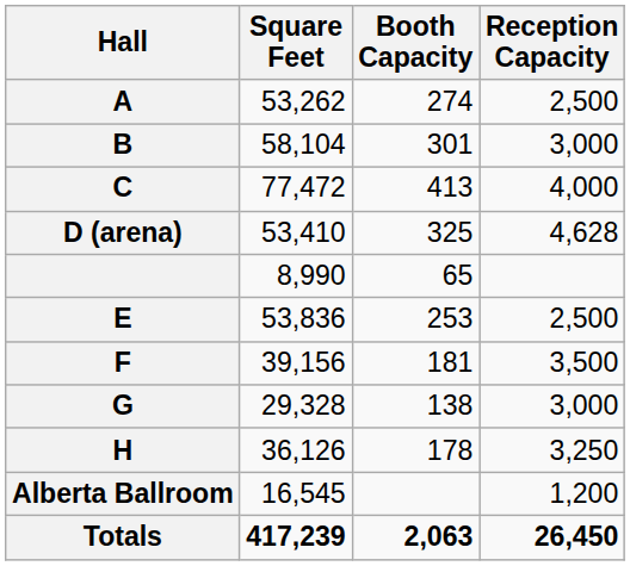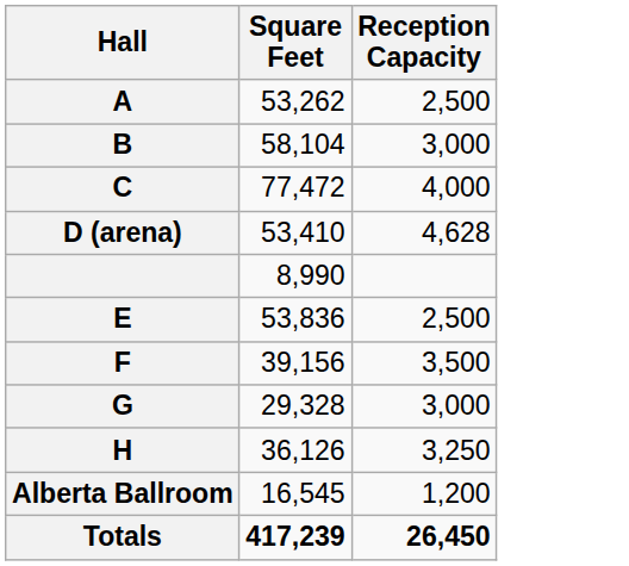 <table class="wikitable sortable">
 <tr>
 <th>Hall</th>
 <th>Square<br>Feet</th>
-<th>Booth<br>Capacity</th>
 <th>Reception<br>Capacity</th>
 </tr>
 <tr>
 <th>A</th>
 <td align=right>53,262</td>
-<td align=right>274</td>
 <td align=right>2,500</td>
 </tr>
 <tr>
 <th>B</th>
 <td align=right>58,104</td>
-<td align=right>301</td>
 <td align=right>3,000</td>
 </tr>
 <tr>
 <th>C</th>
 <td align=right>77,472</td>
-<td align=right>413</td>
 <td align=right>4,000</td>
 </tr>
 <tr>
 <th>D (arena)</th>
 <td align=right>53,410</td>
-<td align=right>325</td>
 <td align=right>4,628</td>
 </tr>
 <tr>
 <th></th>
 <td align=right>8,990</td>
-<td align=right>65</td>
 <td align=right></td>
 </tr>
 <tr>
 <th>E</th>
 <td align=right>53,836</td>
-<td align=right>253</td>
 <td align=right>2,500</td>
 </tr>
 <tr>
 <th>F</th>
 <td align=right>39,156</td>
-<td align=right>181</td>
 <td align=right>3,500</td>
 </tr>
 <tr>
 <th>G</th>
 <td align=right>29,328</td>
-<td align=right>138</td>
 <td align=right>3,000</td>
 </tr>
 <tr>
 <th>H</th>
 <td align=right>36,126</td>
-<td align=right>178</td>
 <td align=right>3,250</td>
 </tr>
 <tr>
 <th>Alberta Ballroom</th>
 <td align=right>16,545</td>
-<td align=right></td>
 <td align=right>1,200</td>
 </tr>
 <tr>
 <th>Totals</th>
 <td align=right><strong>417,239</strong></td>
-<td align=right><strong>2,063</strong></td>
 <td align=right><strong>26,450</strong></td>
 </tr>
 </table>
